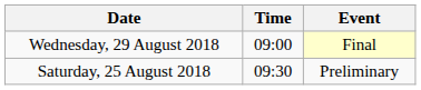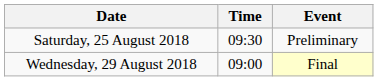 <table class = "wikitable" style="text-align:center;">
 <tr>
 <th width=220>Date</th>
 <th width=50>Time</th>
 <th width=100>Event</th>
 </tr>
 <tr>
+<td>Saturday, 25 August 2018</td>
+<td>09:30</td>
+<td>Preliminary</td>
+</tr>
+<tr>
 <td>Wednesday, 29 August 2018</td>
 <td>09:00</td>
 <td bgcolor=ffffcc>Final</td>
 </tr>
-<tr>
-<td>Saturday, 25 August 2018</td>
-<td>09:30</td>
-<td>Preliminary</td>
-</tr>
 </table>
